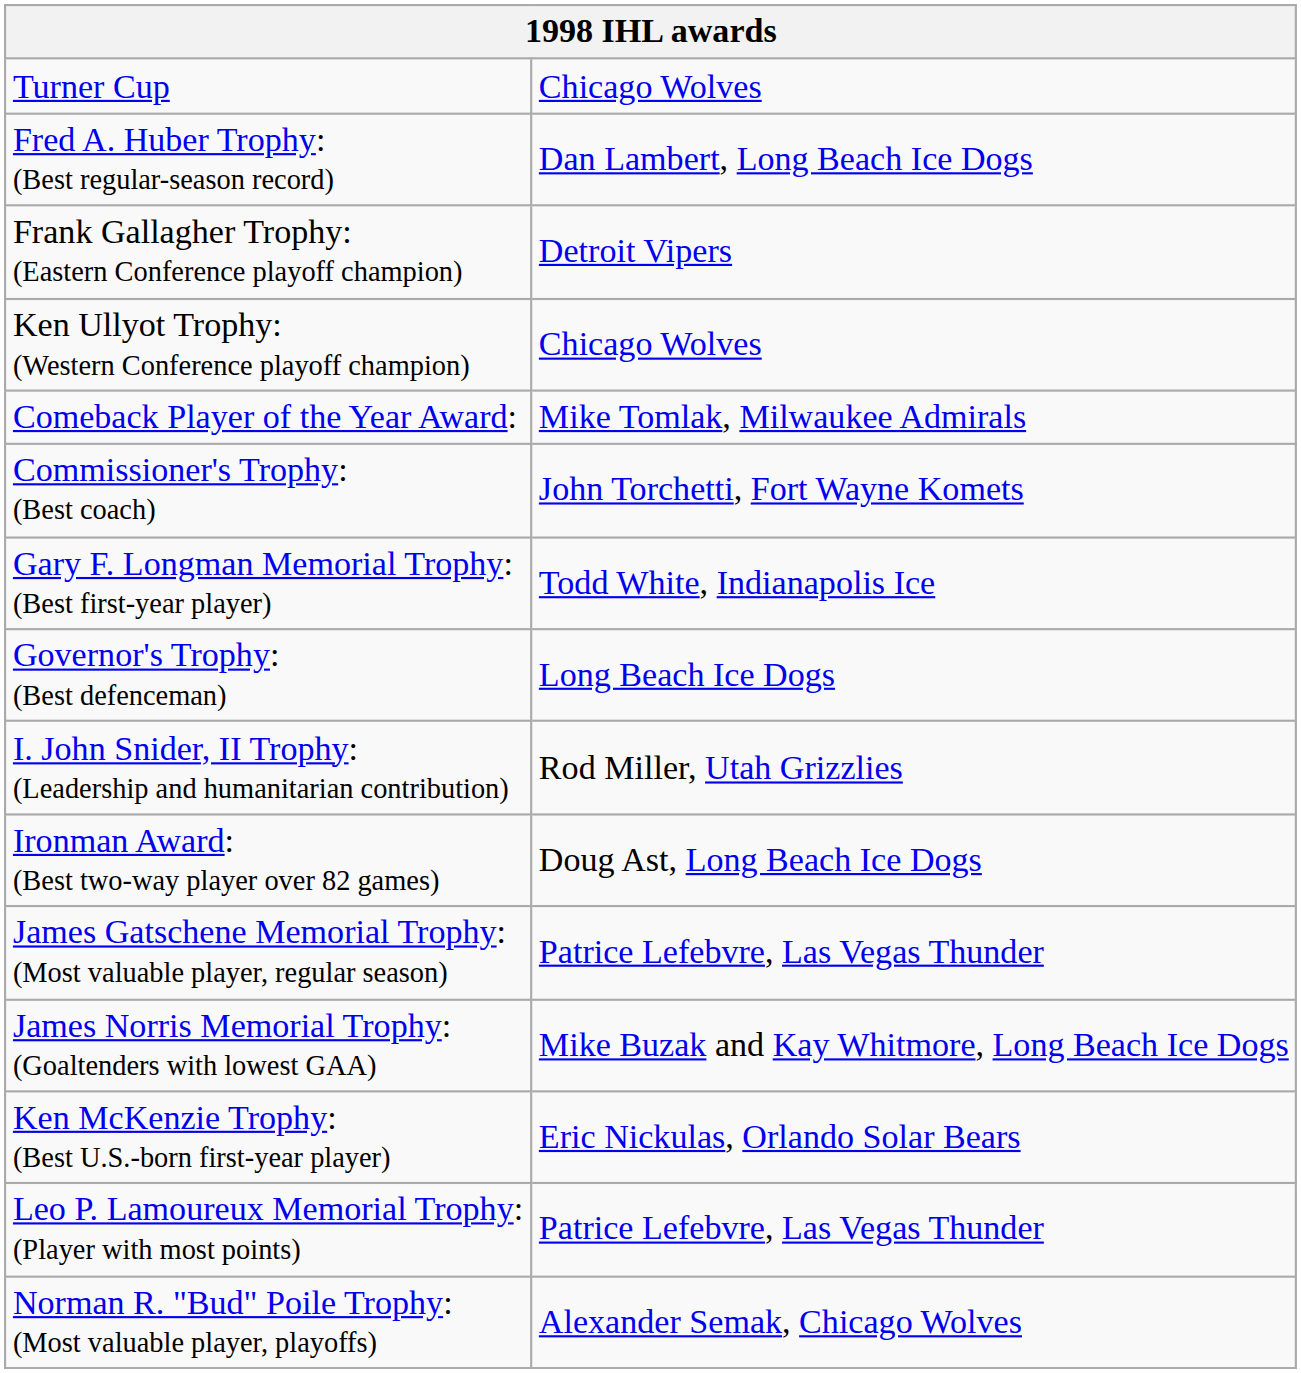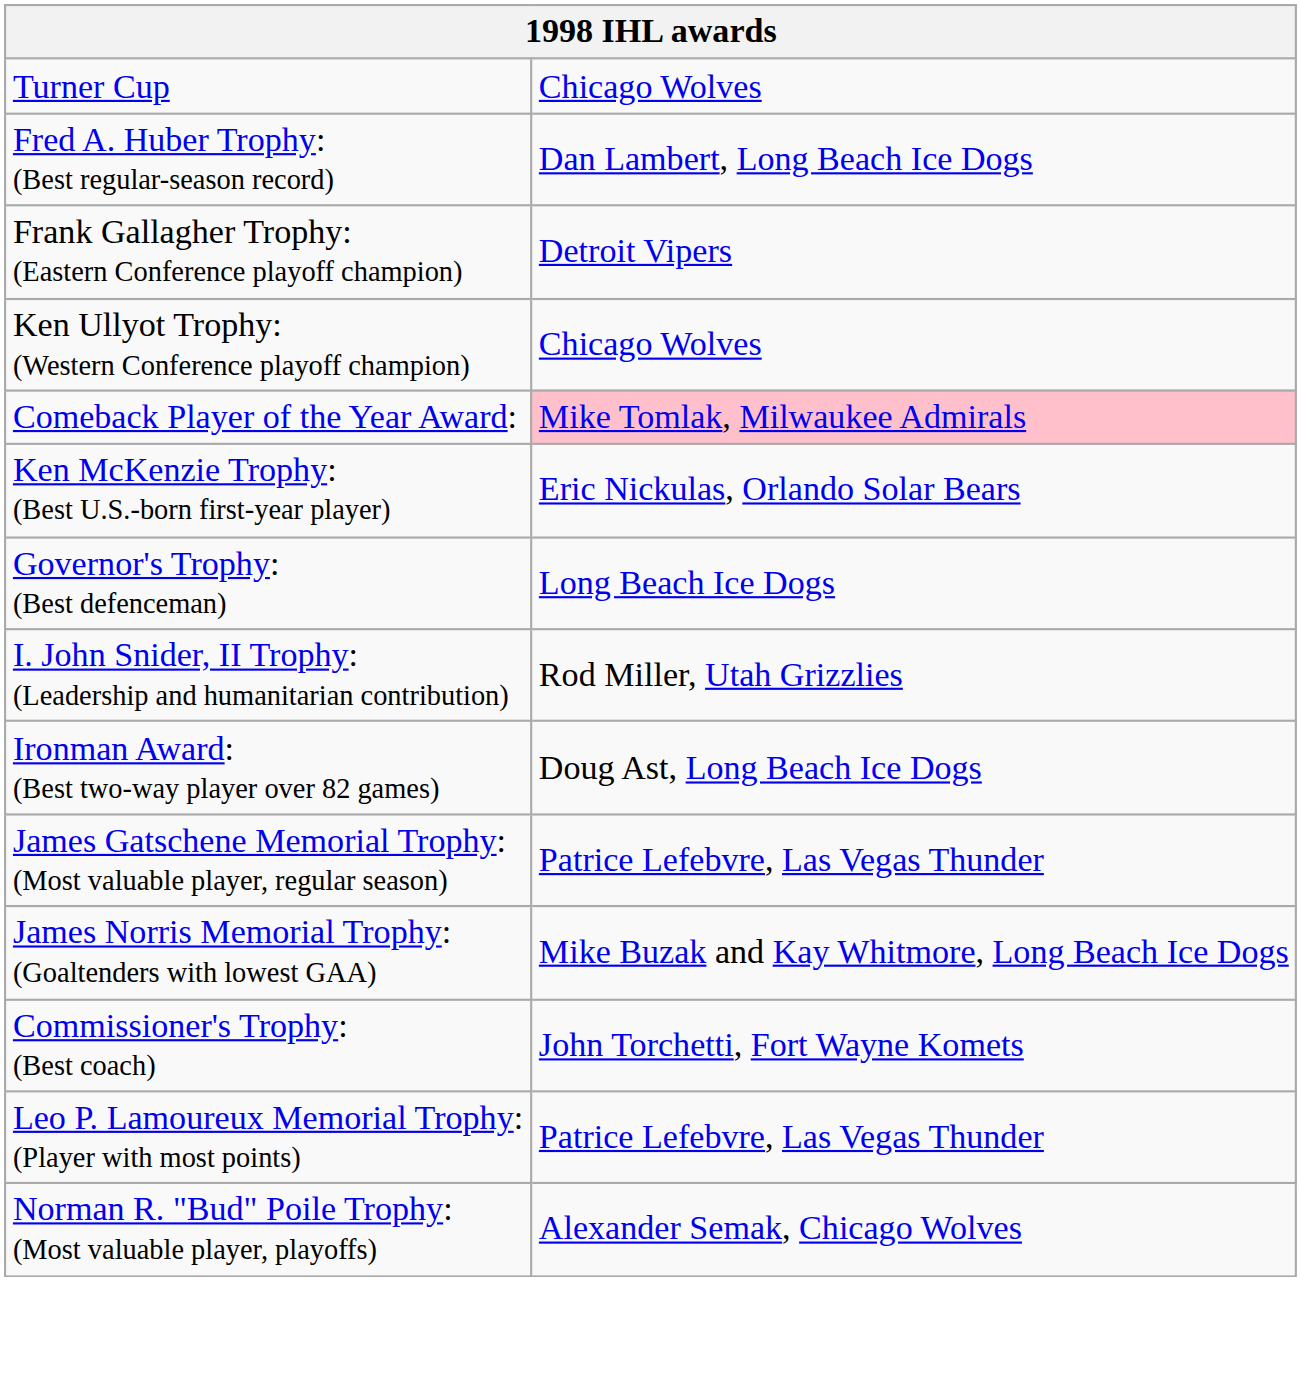 <table class="wikitable">
 <tr>
 <th bgcolor="#DDDDDD" colspan="2">1998 IHL awards</th>
 </tr>
 <tr>
 <td><a href='#'>Turner Cup</a></td>
 <td><a href='#'>Chicago Wolves</a></td>
 </tr>
 <tr>
 <td><a href='#'>Fred A. Huber Trophy</a>:<br><small>(Best regular-season record)</small></td>
 <td><a href='#'>Dan Lambert</a>, <a href='#'>Long Beach Ice Dogs</a></td>
 </tr>
 <tr>
 <td>Frank Gallagher Trophy:<br><small>(Eastern Conference playoff champion)</small></td>
 <td><a href='#'>Detroit Vipers</a></td>
 </tr>
 <tr>
 <td>Ken Ullyot Trophy: <br><small>(Western Conference playoff champion)</small></td>
 <td><a href='#'>Chicago Wolves</a></td>
 </tr>
 <tr>
 <td><a href='#'>Comeback Player of the Year Award</a>:</td>
-<td><a href='#'>Mike Tomlak</a>, <a href='#'>Milwaukee Admirals</a></td>
+<td style="background: pink;"><a href='#'>Mike Tomlak</a>, <a href='#'>Milwaukee Admirals</a></td>
 </tr>
 <tr>
-<td><a href='#'>Commissioner's Trophy</a>:<br><small>(Best coach)</small></td>
-<td><a href='#'>John Torchetti</a>, <a href='#'>Fort Wayne Komets</a></td>
-</tr>
-<tr>
-<td><a href='#'>Gary F. Longman Memorial Trophy</a>:<br><small>(Best first-year player)</small></td>
-<td><a href='#'>Todd White</a>, <a href='#'>Indianapolis Ice</a></td>
+<td><a href='#'>Ken McKenzie Trophy</a>:<br><small>(Best U.S.-born first-year player)</small></td>
+<td><a href='#'>Eric Nickulas</a>, <a href='#'>Orlando Solar Bears</a></td>
 </tr>
 <tr>
 <td><a href='#'>Governor's Trophy</a>:<br><small>(Best defenceman)</small></td>
 <td><a href='#'>Long Beach Ice Dogs</a></td>
 </tr>
 <tr>
 <td><a href='#'>I. John Snider, II Trophy</a>:<br><small>(Leadership and humanitarian contribution)</small></td>
 <td>Rod Miller, <a href='#'>Utah Grizzlies</a></td>
 </tr>
 <tr>
 <td><a href='#'>Ironman Award</a>:<br><small>(Best two-way player over 82 games)</small></td>
 <td>Doug Ast, <a href='#'>Long Beach Ice Dogs</a></td>
 </tr>
 <tr>
 <td><a href='#'>James Gatschene Memorial Trophy</a>:<br><small>(Most valuable player, regular season)</small></td>
 <td><a href='#'>Patrice Lefebvre</a>, <a href='#'>Las Vegas Thunder</a></td>
 </tr>
 <tr>
 <td><a href='#'>James Norris Memorial Trophy</a>:<br><small>(Goaltenders with lowest GAA)</small></td>
 <td><a href='#'>Mike Buzak</a> and <a href='#'>Kay Whitmore</a>, <a href='#'>Long Beach Ice Dogs</a></td>
 </tr>
 <tr>
-<td><a href='#'>Ken McKenzie Trophy</a>:<br><small>(Best U.S.-born first-year player)</small></td>
-<td><a href='#'>Eric Nickulas</a>, <a href='#'>Orlando Solar Bears</a></td>
+<td><a href='#'>Commissioner's Trophy</a>:<br><small>(Best coach)</small></td>
+<td><a href='#'>John Torchetti</a>, <a href='#'>Fort Wayne Komets</a></td>
 </tr>
 <tr>
 <td><a href='#'>Leo P. Lamoureux Memorial Trophy</a>:<br><small>(Player with most points)</small></td>
 <td><a href='#'>Patrice Lefebvre</a>, <a href='#'>Las Vegas Thunder</a></td>
 </tr>
 <tr>
 <td><a href='#'>Norman R. "Bud" Poile Trophy</a>:<br><small>(Most valuable player, playoffs)</small></td>
 <td><a href='#'>Alexander Semak</a>, <a href='#'>Chicago Wolves</a></td>
 </tr>
 <tr>
 </tr>
 </table>
